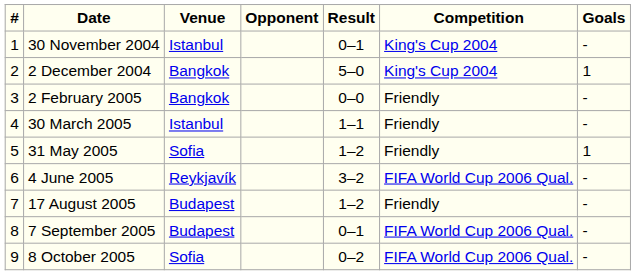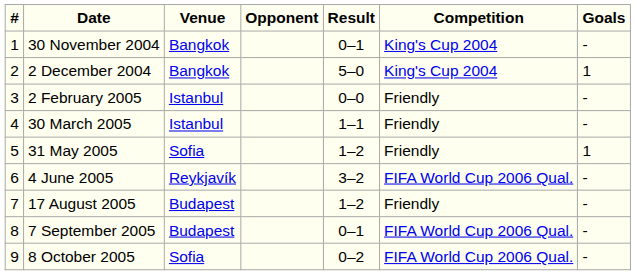 <table border=1 align=center cellpadding=4 cellspacing=2 style="background: ivory; font-size: 95%; border: 1px #aaaaaa solid; border-collapse: collapse; clear:center">
 <tr>
 <th>#</th>
 <th>Date</th>
 <th>Venue</th>
 <th>Opponent</th>
 <th>Result</th>
 <th>Competition</th>
 <th>Goals</th>
 </tr>
 <tr>
 <td>1</td>
 <td>30 November 2004</td>
-<td><a href='#'>Istanbul</a></td>
+<td><a href='#'>Bangkok</a></td>
 <td></td>
 <td align="center">0–1</td>
 <td><a href='#'>King's Cup 2004</a></td>
 <td>-</td>
 </tr>
 <tr>
 <td>2</td>
 <td>2 December 2004</td>
 <td><a href='#'>Bangkok</a></td>
 <td></td>
 <td align="center">5–0</td>
 <td><a href='#'>King's Cup 2004</a></td>
 <td>1</td>
 </tr>
 <tr>
 <td>3</td>
 <td>2 February 2005</td>
-<td><a href='#'>Bangkok</a></td>
+<td><a href='#'>Istanbul</a></td>
 <td></td>
 <td align="center">0–0</td>
 <td>Friendly</td>
 <td>-</td>
 </tr>
 <tr>
 <td>4</td>
 <td>30 March 2005</td>
 <td><a href='#'>Istanbul</a></td>
 <td></td>
 <td align="center">1–1</td>
 <td>Friendly</td>
 <td>-</td>
 </tr>
 <tr>
 <td>5</td>
 <td>31 May 2005</td>
 <td><a href='#'>Sofia</a></td>
 <td></td>
 <td align="center">1–2</td>
 <td>Friendly</td>
 <td>1</td>
 </tr>
 <tr>
 <td>6</td>
 <td>4 June 2005</td>
 <td><a href='#'>Reykjavík</a></td>
 <td></td>
 <td align="center">3–2</td>
 <td><a href='#'>FIFA World Cup 2006 Qual.</a></td>
 <td>-</td>
 </tr>
 <tr>
 <td>7</td>
 <td>17 August 2005</td>
 <td><a href='#'>Budapest</a></td>
 <td></td>
 <td align="center">1–2</td>
 <td>Friendly</td>
 <td>-</td>
 </tr>
 <tr>
 <td>8</td>
 <td>7 September 2005</td>
 <td><a href='#'>Budapest</a></td>
 <td></td>
 <td align="center">0–1</td>
 <td><a href='#'>FIFA World Cup 2006 Qual.</a></td>
 <td>-</td>
 </tr>
 <tr>
 <td>9</td>
 <td>8 October 2005</td>
 <td><a href='#'>Sofia</a></td>
 <td></td>
 <td align="center">0–2</td>
 <td><a href='#'>FIFA World Cup 2006 Qual.</a></td>
 <td>-</td>
 </tr>
 </table>
